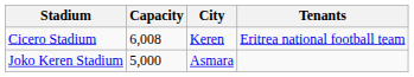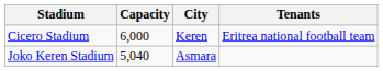 <table class="wikitable sortable">
 <tr>
 <th>Stadium</th>
 <th>Capacity</th>
 <th>City</th>
 <th>Tenants</th>
 </tr>
 <tr>
 <td><a href='#'>Cicero Stadium</a></td>
-<td>6,008</td>
+<td>6,000</td>
 <td><a href='#'>Keren</a></td>
 <td><a href='#'>Eritrea national football team</a></td>
 </tr>
 <tr>
 <td><a href='#'>Joko Keren Stadium</a></td>
-<td>5,000</td>
+<td>5,040</td>
 <td><a href='#'>Asmara</a></td>
 <td></td>
 </tr>
 </table>
